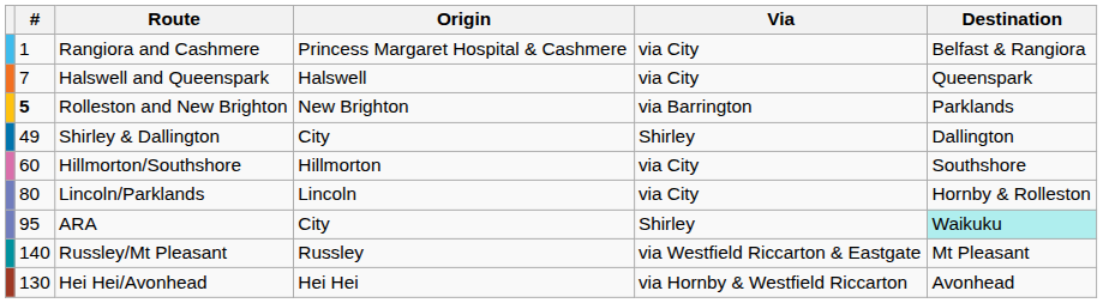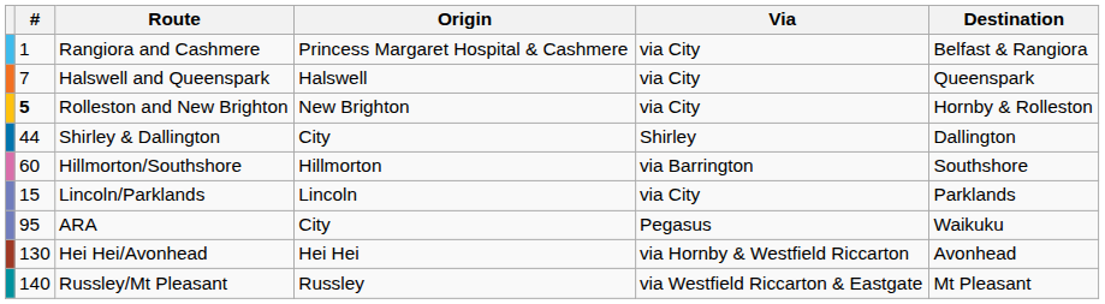 <table class="wikitable" width="75%">
 <tr>
 <th width="1px"></th>
 <th>#</th>
 <th>Route</th>
 <th>Origin</th>
 <th>Via</th>
 <th>Destination</th>
 </tr>
 <tr>
 <td style="background: #3ebced"></td>
 <td>1</td>
 <td>Rangiora and Cashmere</td>
 <td>Princess Margaret Hospital & Cashmere</td>
 <td>via City</td>
 <td>Belfast & Rangiora</td>
 </tr>
 <tr>
 <td style="background: #f37021"></td>
 <td>7</td>
 <td>Halswell and Queenspark</td>
 <td>Halswell</td>
 <td>via City</td>
 <td>Queenspark</td>
 </tr>
 <tr>
 <td style="background: #ffc20e"></td>
 <td><strong>5</strong></td>
 <td>Rolleston and New Brighton</td>
 <td>New Brighton</td>
-<td>via Barrington</td>
-<td>Parklands</td>
+<td>via City</td>
+<td>Hornby & Rolleston</td>
 </tr>
 <tr>
 <td style="background: #0074ad"></td>
-<td>49</td>
+<td>44</td>
 <td>Shirley & Dallington</td>
 <td>City</td>
 <td>Shirley</td>
 <td>Dallington</td>
 </tr>
 <tr>
 <td style="background: #da6fab"></td>
 <td>60</td>
 <td>Hillmorton/Southshore</td>
 <td>Hillmorton</td>
-<td>via City</td>
+<td>via Barrington</td>
 <td>Southshore</td>
 </tr>
 <tr>
 <td style="background: #717dbd"></td>
-<td>80</td>
+<td>15</td>
 <td>Lincoln/Parklands</td>
 <td>Lincoln</td>
 <td>via City</td>
-<td>Hornby & Rolleston</td>
+<td>Parklands</td>
 </tr>
 <tr>
 <td style="background: #717dbd"></td>
 <td>95</td>
 <td>ARA</td>
 <td>City</td>
-<td>Shirley</td>
-<td style="background: paleturquoise;">Waikuku</td>
+<td>Pegasus</td>
+<td>Waikuku</td>
+</tr>
+<tr>
+<td style="background: #9f3925"></td>
+<td>130</td>
+<td>Hei Hei/Avonhead</td>
+<td>Hei Hei</td>
+<td>via Hornby & Westfield Riccarton</td>
+<td>Avonhead</td>
 </tr>
 <tr>
 <td style="background: #00929e"></td>
 <td>140</td>
 <td>Russley/Mt Pleasant</td>
 <td>Russley</td>
 <td>via Westfield Riccarton & Eastgate</td>
 <td>Mt Pleasant</td>
 </tr>
-<tr>
-<td style="background: #9f3925"></td>
-<td>130</td>
-<td>Hei Hei/Avonhead</td>
-<td>Hei Hei</td>
-<td>via Hornby & Westfield Riccarton</td>
-<td>Avonhead</td>
-</tr>
 </table>
